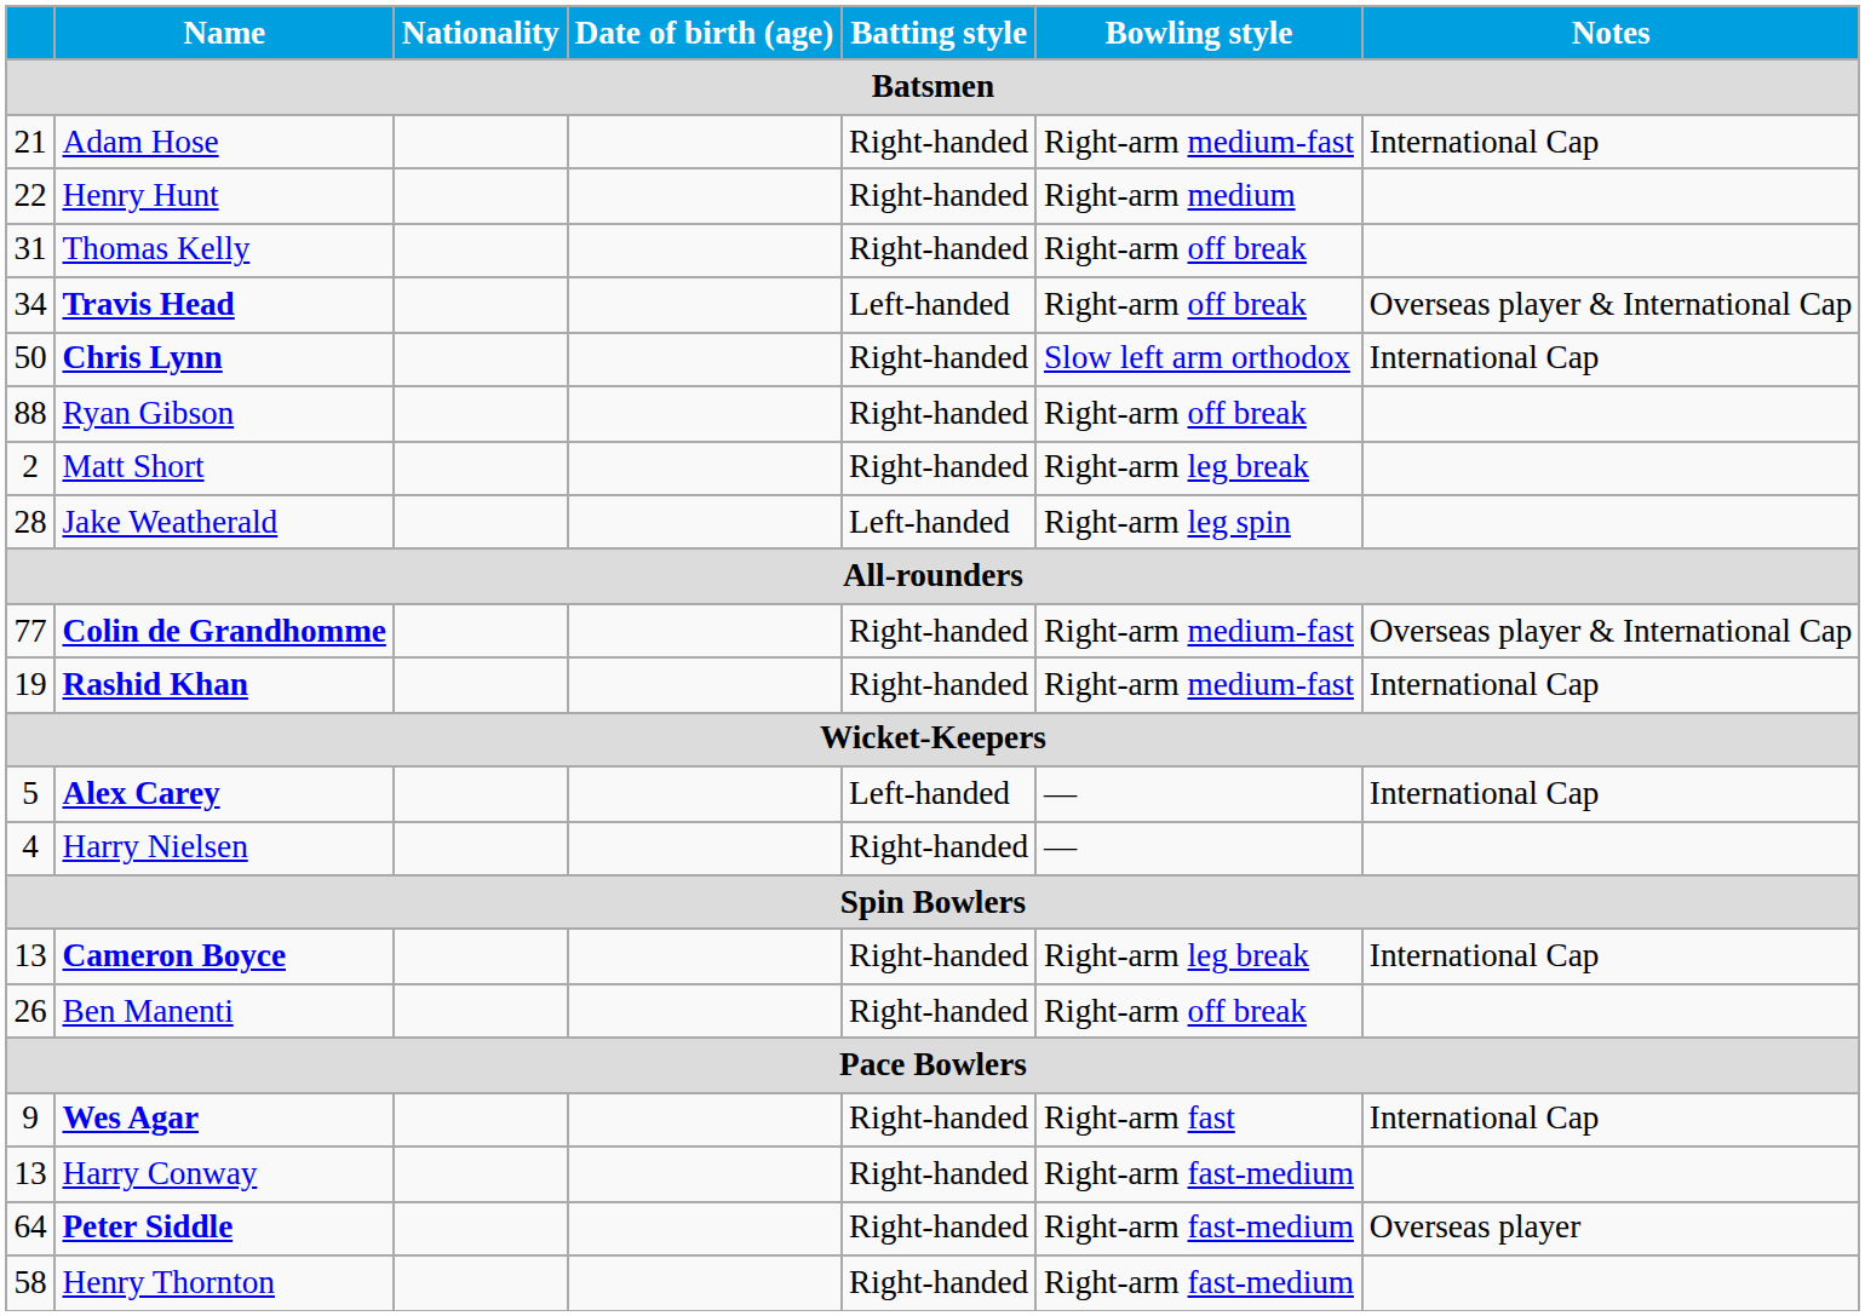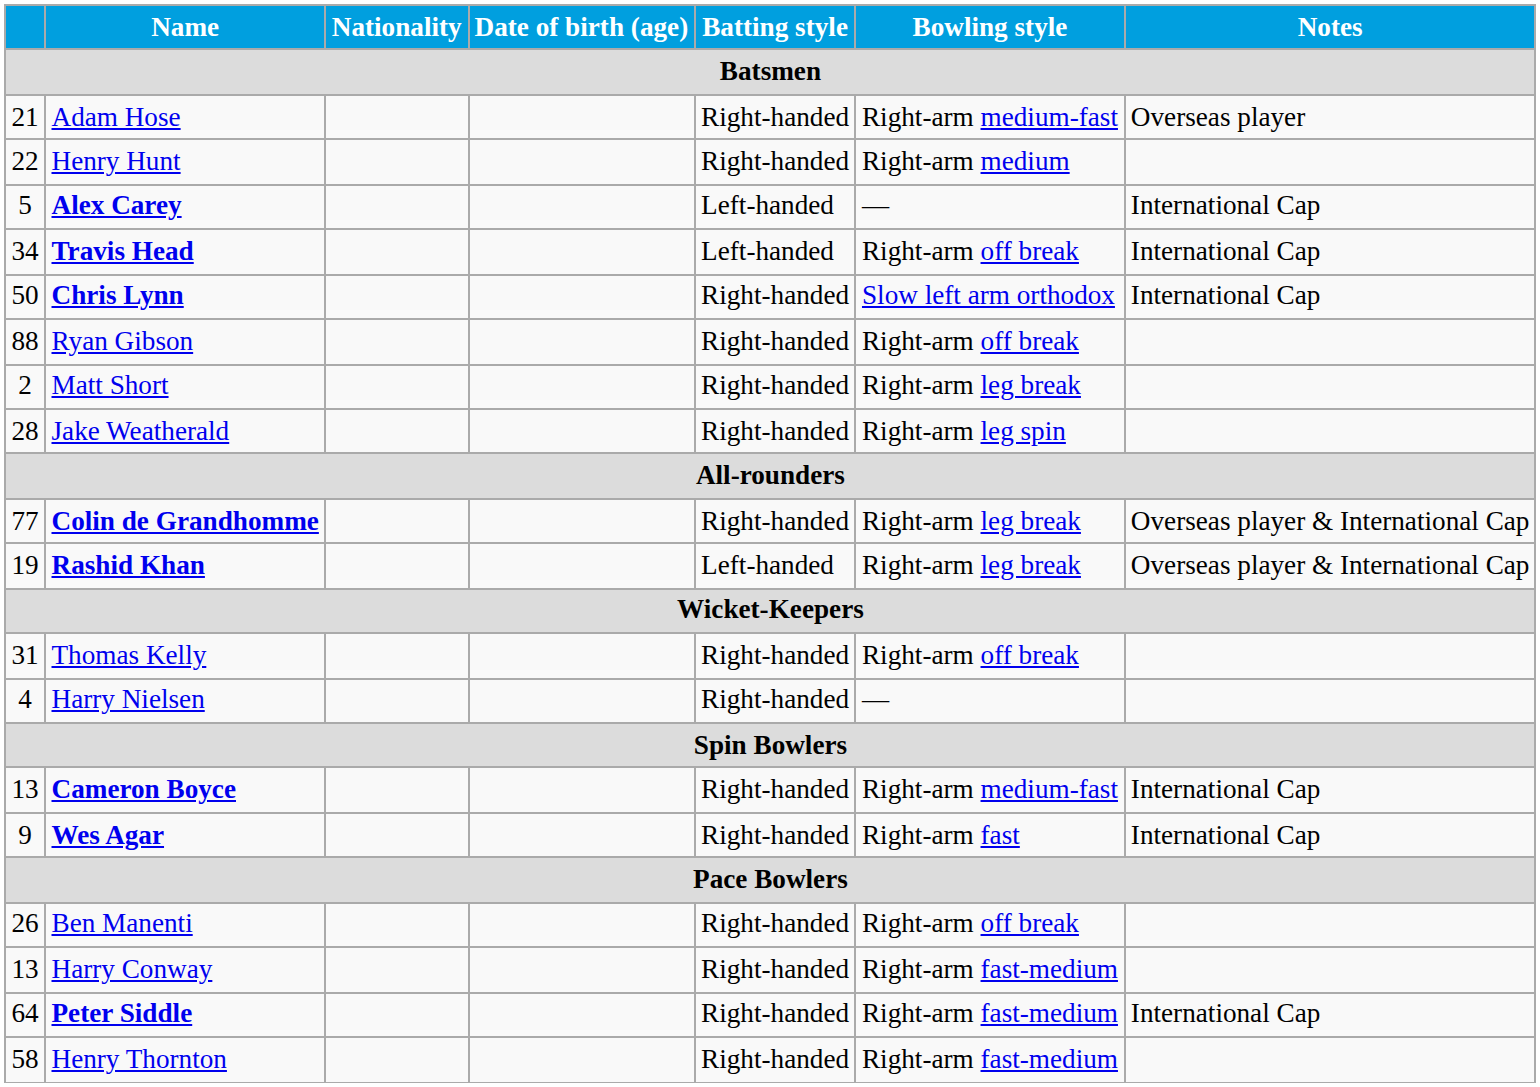 <table class="wikitable"  style="font-size:85%;">
 <tr>
 <th style="background: #009FDF; color:white" align=right></th>
 <th style="background: #009FDF; color:white" align=right>Name</th>
 <th style="background: #009FDF; color:white" align=right>Nationality</th>
 <th style="background: #009FDF; color:white" align=right>Date of birth (age)</th>
 <th style="background: #009FDF; color:white" align=right>Batting style</th>
 <th style="background: #009FDF; color:white" align=right>Bowling style</th>
 <th style="background: #009FDF; color:white" align=right>Notes</th>
 </tr>
 <tr>
 <th colspan="7" style="background: #DCDCDC" align=center>Batsmen</th>
 </tr>
 <tr>
 <td style="text-align:center">21</td>
 <td><a href='#'>Adam Hose</a></td>
 <td></td>
 <td></td>
 <td>Right-handed</td>
 <td>Right-arm <a href='#'>medium-fast</a></td>
-<td>International Cap</td>
+<td>Overseas player</td>
 </tr>
 <tr>
 <td style="text-align:center">22</td>
 <td><a href='#'>Henry Hunt</a></td>
 <td></td>
 <td></td>
 <td>Right-handed</td>
 <td>Right-arm <a href='#'>medium</a></td>
 <td></td>
 </tr>
 <tr>
-<td style="text-align:center">31</td>
-<td><a href='#'>Thomas Kelly</a></td>
+<td style="text-align:center">5</td>
+<td><strong><a href='#'>Alex Carey</a></strong></td>
 <td></td>
 <td></td>
-<td>Right-handed</td>
-<td>Right-arm <a href='#'>off break</a></td>
-<td></td>
+<td>Left-handed</td>
+<td>—</td>
+<td>International Cap</td>
 </tr>
 <tr>
 <td style="text-align:center">34</td>
 <td><strong><a href='#'>Travis Head</a></strong></td>
 <td></td>
 <td></td>
 <td>Left-handed</td>
 <td>Right-arm <a href='#'>off break</a></td>
-<td>Overseas player & International Cap</td>
+<td>International Cap</td>
 </tr>
 <tr>
 <td style="text-align:center">50</td>
 <td><strong><a href='#'>Chris Lynn</a></strong></td>
 <td></td>
 <td></td>
 <td>Right-handed</td>
 <td><a href='#'>Slow left arm orthodox</a></td>
 <td>International Cap</td>
 </tr>
 <tr>
 <td style="text-align:center">88</td>
 <td><a href='#'>Ryan Gibson</a></td>
 <td></td>
 <td></td>
 <td>Right-handed</td>
 <td>Right-arm <a href='#'>off break</a></td>
 <td></td>
 </tr>
 <tr>
 <td style="text-align:center">2</td>
 <td><a href='#'>Matt Short</a></td>
 <td></td>
 <td></td>
 <td>Right-handed</td>
 <td>Right-arm <a href='#'>leg break</a></td>
 <td></td>
 </tr>
 <tr>
 <td style="text-align:center">28</td>
 <td><a href='#'>Jake Weatherald</a></td>
 <td></td>
 <td></td>
-<td>Left-handed</td>
+<td>Right-handed</td>
 <td>Right-arm <a href='#'>leg spin</a></td>
 <td></td>
 </tr>
 <tr>
 <th colspan="7" style="background: #DCDCDC" align=center>All-rounders</th>
 </tr>
 <tr>
 <td style="text-align:center">77</td>
 <td><strong><a href='#'>Colin de Grandhomme</a></strong></td>
 <td></td>
 <td></td>
 <td>Right-handed</td>
-<td>Right-arm <a href='#'>medium-fast</a></td>
+<td>Right-arm <a href='#'>leg break</a></td>
 <td>Overseas player & International Cap</td>
 </tr>
 <tr>
 <td style="text-align:center">19</td>
 <td><strong><a href='#'>Rashid Khan</a></strong></td>
 <td></td>
 <td></td>
-<td>Right-handed</td>
-<td>Right-arm <a href='#'>medium-fast</a></td>
-<td>International Cap</td>
+<td>Left-handed</td>
+<td>Right-arm <a href='#'>leg break</a></td>
+<td>Overseas player & International Cap</td>
 </tr>
 <tr>
 <th colspan="7" style="background: #DCDCDC" align=center>Wicket-Keepers</th>
 </tr>
 <tr>
-<td style="text-align:center">5</td>
-<td><strong><a href='#'>Alex Carey</a></strong></td>
+<td style="text-align:center">31</td>
+<td><a href='#'>Thomas Kelly</a></td>
 <td></td>
 <td></td>
-<td>Left-handed</td>
-<td>—</td>
-<td>International Cap</td>
+<td>Right-handed</td>
+<td>Right-arm <a href='#'>off break</a></td>
+<td></td>
 </tr>
 <tr>
 <td style="text-align:center">4</td>
 <td><a href='#'>Harry Nielsen</a></td>
 <td></td>
 <td></td>
 <td>Right-handed</td>
 <td>—</td>
 <td></td>
 </tr>
 <tr>
 <th colspan="7" style="background: #DCDCDC" align=center>Spin Bowlers</th>
 </tr>
 <tr>
 <td style="text-align:center">13</td>
 <td><strong><a href='#'>Cameron Boyce</a></strong></td>
 <td></td>
 <td></td>
 <td>Right-handed</td>
-<td>Right-arm <a href='#'>leg break</a></td>
+<td>Right-arm <a href='#'>medium-fast</a></td>
 <td>International Cap</td>
+</tr>
+<tr>
+<td style="text-align:center">9</td>
+<td><strong><a href='#'>Wes Agar</a></strong></td>
+<td></td>
+<td></td>
+<td>Right-handed</td>
+<td>Right-arm <a href='#'>fast</a></td>
+<td>International Cap</td>
+</tr>
+<tr>
+<th colspan="7" style="background: #DCDCDC" align=center>Pace Bowlers</th>
 </tr>
 <tr>
 <td style="text-align:center">26</td>
 <td><a href='#'>Ben Manenti</a></td>
 <td></td>
 <td></td>
 <td>Right-handed</td>
 <td>Right-arm <a href='#'>off break</a></td>
 <td></td>
-</tr>
-<tr>
-<th colspan="7" style="background: #DCDCDC" align=center>Pace Bowlers</th>
-</tr>
-<tr>
-<td style="text-align:center">9</td>
-<td><strong><a href='#'>Wes Agar</a></strong></td>
-<td></td>
-<td></td>
-<td>Right-handed</td>
-<td>Right-arm <a href='#'>fast</a></td>
-<td>International Cap</td>
 </tr>
 <tr>
 <td style="text-align:center">13</td>
 <td><a href='#'>Harry Conway</a></td>
 <td></td>
 <td></td>
 <td>Right-handed</td>
 <td>Right-arm <a href='#'>fast-medium</a></td>
 </tr>
 <tr>
 <td style="text-align:center">64</td>
 <td><strong><a href='#'>Peter Siddle</a></strong></td>
 <td></td>
 <td></td>
 <td>Right-handed</td>
 <td>Right-arm <a href='#'>fast-medium</a></td>
-<td>Overseas player</td>
+<td>International Cap</td>
 </tr>
 <tr>
 <td style="text-align:center">58</td>
 <td><a href='#'>Henry Thornton</a></td>
 <td></td>
 <td></td>
 <td>Right-handed</td>
 <td>Right-arm <a href='#'>fast-medium</a></td>
 <td></td>
 </tr>
 </table>
